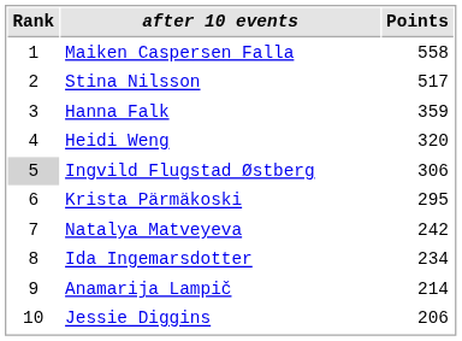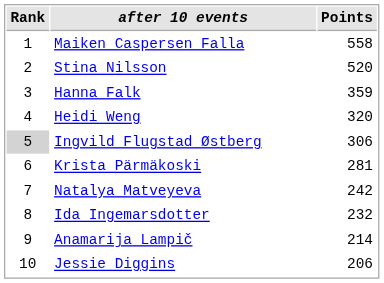 <table cellspacing="1" cellpadding="3" style="border:1px solid #AAAAAA;font-size:86%">
 <tr style="background-color: #E4E4E4;">
 <th style="border-bottom:1px solid #AAAAAA" width=10>Rank</th>
 <th style="border-bottom:1px solid #AAAAAA" width=200><em>after 10 events</em></th>
 <th style="border-bottom:1px solid #AAAAAA" width=20 align=right>Points</th>
 </tr>
 <tr>
 <td align=center>1</td>
 <td> <a href='#'>Maiken Caspersen Falla</a></td>
 <td align=right>558</td>
 </tr>
 <tr>
 <td align=center>2</td>
 <td> <a href='#'>Stina Nilsson</a></td>
-<td align=right>517</td>
+<td align=right>520</td>
 </tr>
 <tr>
 <td align=center>3</td>
 <td> <a href='#'>Hanna Falk</a></td>
 <td align=right>359</td>
 </tr>
 <tr>
 <td align=center>4</td>
 <td> <a href='#'>Heidi Weng</a></td>
 <td align=right>320</td>
 </tr>
 <tr>
 <td align=center style="background: lightgrey;">5</td>
 <td> <a href='#'>Ingvild Flugstad Østberg</a></td>
 <td align=right>306</td>
 </tr>
 <tr>
 <td align=center>6</td>
 <td> <a href='#'>Krista Pärmäkoski</a></td>
-<td align=right>295</td>
+<td align=right>281</td>
 </tr>
 <tr>
 <td align=center>7</td>
 <td> <a href='#'>Natalya Matveyeva</a></td>
 <td align=right>242</td>
 </tr>
 <tr>
 <td align=center>8</td>
 <td> <a href='#'>Ida Ingemarsdotter</a></td>
-<td align=right>234</td>
+<td align=right>232</td>
 </tr>
 <tr>
 <td align=center>9</td>
 <td> <a href='#'>Anamarija Lampič</a></td>
 <td align=right>214</td>
 </tr>
 <tr>
 <td align=center>10</td>
 <td> <a href='#'>Jessie Diggins</a></td>
 <td align=right>206</td>
 </tr>
 </table>
